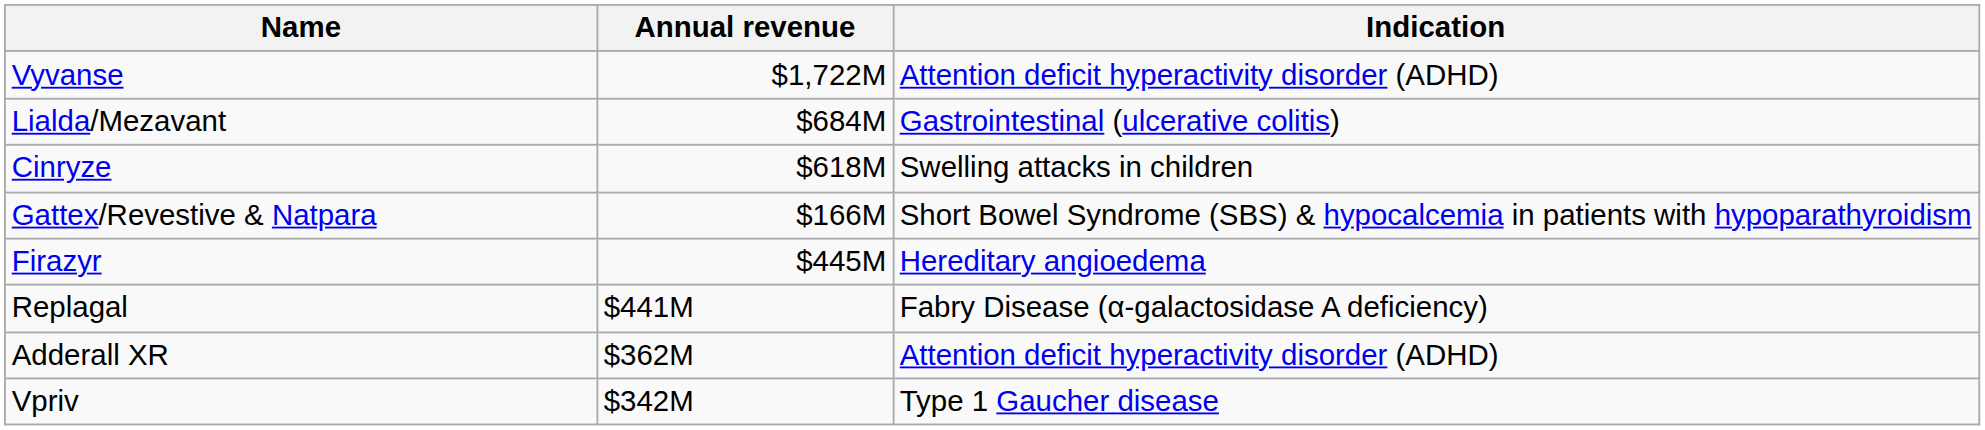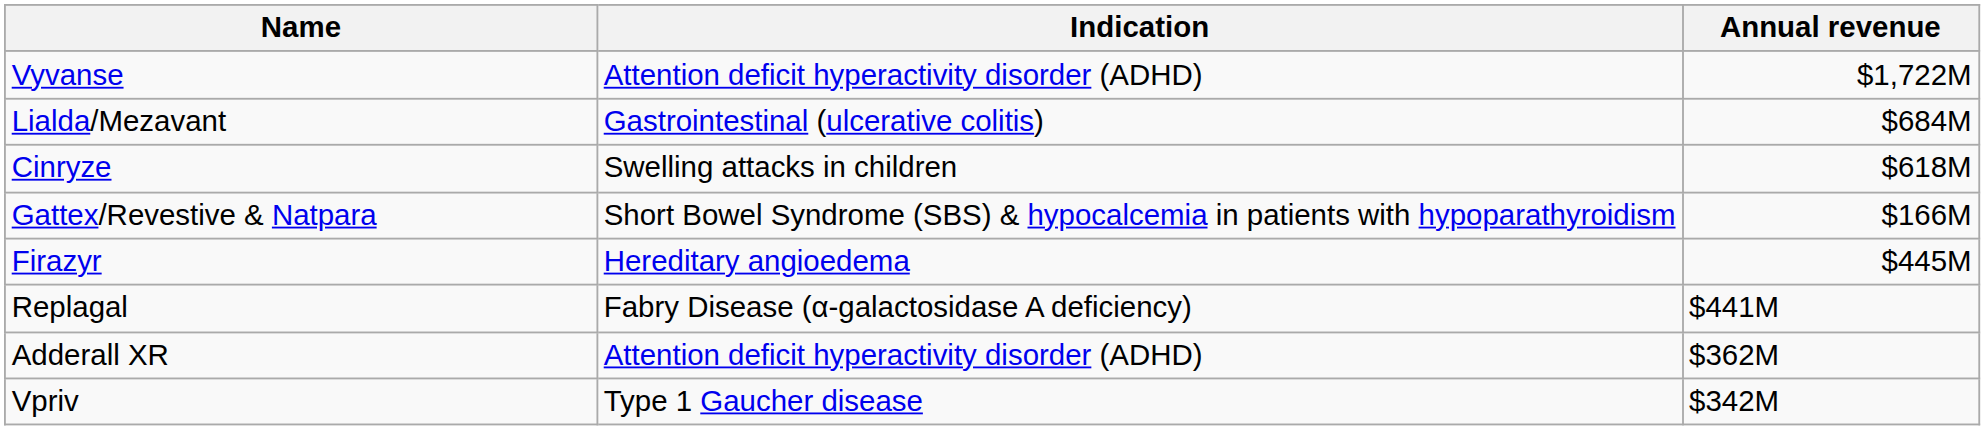 <table class="wikitable">
 <tr>
 <th style="width:30%;">Name</th>
+<th style="width:55%;">Indication</th>
 <th style="width:22px;">Annual revenue</th>
-<th style="width:55%;">Indication</th>
 </tr>
 <tr>
 <td><a href='#'>Vyvanse</a></td>
+<td><a href='#'>Attention deficit hyperactivity disorder</a> (ADHD)</td>
 <td style="text-align: right;">$1,722M</td>
-<td><a href='#'>Attention deficit hyperactivity disorder</a> (ADHD)</td>
 </tr>
 <tr>
 <td><a href='#'>Lialda</a>/Mezavant</td>
+<td><a href='#'>Gastrointestinal</a> (<a href='#'>ulcerative colitis</a>)</td>
 <td style="text-align: right;">$684M</td>
-<td><a href='#'>Gastrointestinal</a> (<a href='#'>ulcerative colitis</a>)</td>
 </tr>
 <tr>
 <td><a href='#'>Cinryze</a></td>
+<td>Swelling attacks in children</td>
 <td style="text-align: right;">$618M</td>
-<td>Swelling attacks in children</td>
 </tr>
 <tr>
 <td><a href='#'>Gattex</a>/Revestive & <a href='#'>Natpara</a></td>
+<td>Short Bowel Syndrome (SBS) & <a href='#'>hypocalcemia</a> in patients with <a href='#'>hypoparathyroidism</a></td>
 <td style="text-align: right;">$166M</td>
-<td>Short Bowel Syndrome (SBS) & <a href='#'>hypocalcemia</a> in patients with <a href='#'>hypoparathyroidism</a></td>
 </tr>
 <tr>
 <td><a href='#'>Firazyr</a></td>
+<td><a href='#'>Hereditary angioedema</a></td>
 <td style="text-align: right;">$445M</td>
-<td><a href='#'>Hereditary angioedema</a></td>
 </tr>
 <tr>
 <td>Replagal</td>
+<td>Fabry Disease (α-galactosidase A deficiency)</td>
 <td>$441M</td>
-<td>Fabry Disease (α-galactosidase A deficiency)</td>
 </tr>
 <tr>
 <td>Adderall XR</td>
+<td><a href='#'>Attention deficit hyperactivity disorder</a> (ADHD)</td>
 <td>$362M</td>
-<td><a href='#'>Attention deficit hyperactivity disorder</a> (ADHD)</td>
 </tr>
 <tr>
 <td>Vpriv</td>
+<td>Type 1 <a href='#'>Gaucher disease</a></td>
 <td>$342M</td>
-<td>Type 1 <a href='#'>Gaucher disease</a></td>
 </tr>
 </table>
